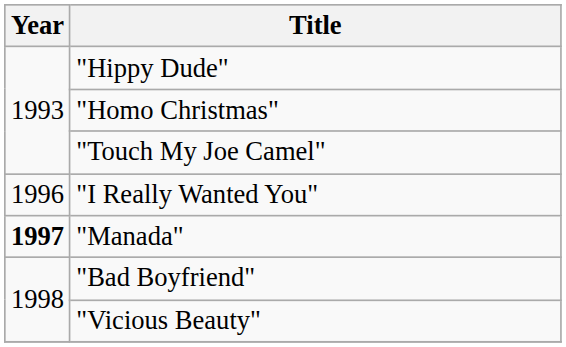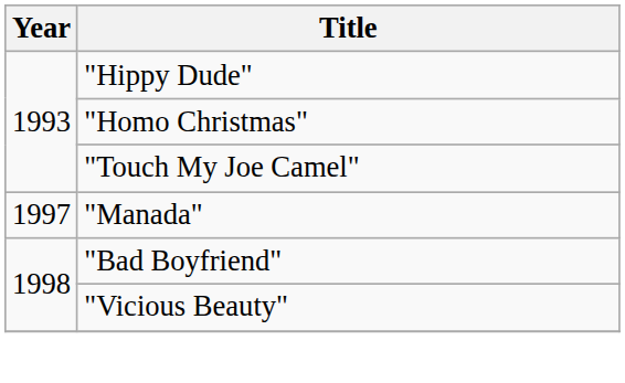 <table class="wikitable">
 <tr>
 <th>Year</th>
 <th style="width:18em">Title</th>
 </tr>
 <tr>
 <td rowspan=3>1993</td>
 <td>"Hippy Dude"</td>
 </tr>
 <tr>
 <td>"Homo Christmas"</td>
 </tr>
 <tr>
 <td>"Touch My Joe Camel"</td>
 </tr>
 <tr>
-<td>1996</td>
-<td>"I Really Wanted You"</td>
-</tr>
-<tr>
-<td><strong>1997</strong></td>
+<td>1997</td>
 <td>"Manada"</td>
 </tr>
 <tr>
 <td rowspan=2>1998</td>
 <td>"Bad Boyfriend"</td>
 </tr>
 <tr>
 <td>"Vicious Beauty"</td>
 </tr>
 <tr>
 </tr>
 </table>
